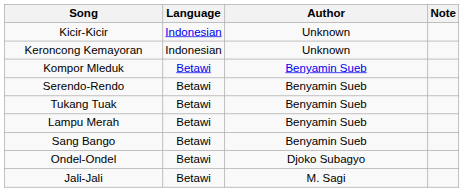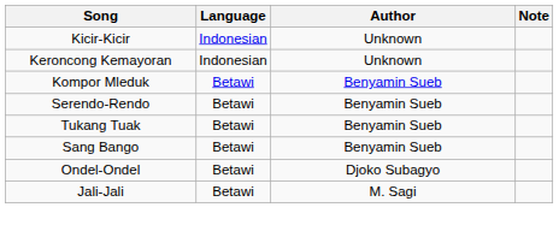 <table class="wikitable" style="width:50%;text-align:center">
 <tr>
 <th style="width:35%">Song</th>
 <th style="width:10%">Language</th>
 <th style="width:45%">Author</th>
 <th style="width:5%">Note</th>
 </tr>
 <tr>
 <td>Kicir-Kicir</td>
 <td><a href='#'>Indonesian</a></td>
 <td>Unknown</td>
 <td></td>
 </tr>
 <tr>
 <td>Keroncong Kemayoran</td>
 <td>Indonesian</td>
 <td>Unknown</td>
 <td></td>
 </tr>
 <tr>
 <td>Kompor Mleduk</td>
 <td><a href='#'>Betawi</a></td>
 <td><a href='#'>Benyamin Sueb</a></td>
 <td></td>
 </tr>
 <tr>
 <td>Serendo-Rendo</td>
 <td>Betawi</td>
 <td>Benyamin Sueb</td>
 <td></td>
 </tr>
 <tr>
 <td>Tukang Tuak</td>
 <td>Betawi</td>
 <td>Benyamin Sueb</td>
 <td></td>
 </tr>
 <tr>
-<td>Lampu Merah</td>
-<td>Betawi</td>
-<td>Benyamin Sueb</td>
-<td></td>
-</tr>
-<tr>
 <td>Sang Bango</td>
 <td>Betawi</td>
 <td>Benyamin Sueb</td>
 <td></td>
 </tr>
 <tr>
 <td>Ondel-Ondel</td>
 <td>Betawi</td>
 <td>Djoko Subagyo</td>
 <td></td>
 </tr>
 <tr>
 <td>Jali-Jali</td>
 <td>Betawi</td>
 <td>M. Sagi</td>
 <td></td>
 </tr>
 </table>
